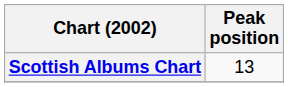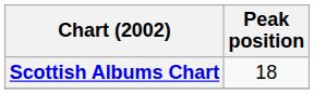 <table class="wikitable sortable plainrowheaders" style="text-align:center">
 <tr>
 <th scope="col">Chart (2002)</th>
 <th scope="col">Peak<br>position</th>
 </tr>
 <tr>
 <th scope="row"><a href='#'>Scottish Albums Chart</a></th>
-<td>13</td>
+<td>18</td>
 </tr>
 <tr>
 </tr>
 <tr>
 </tr>
 </table>
